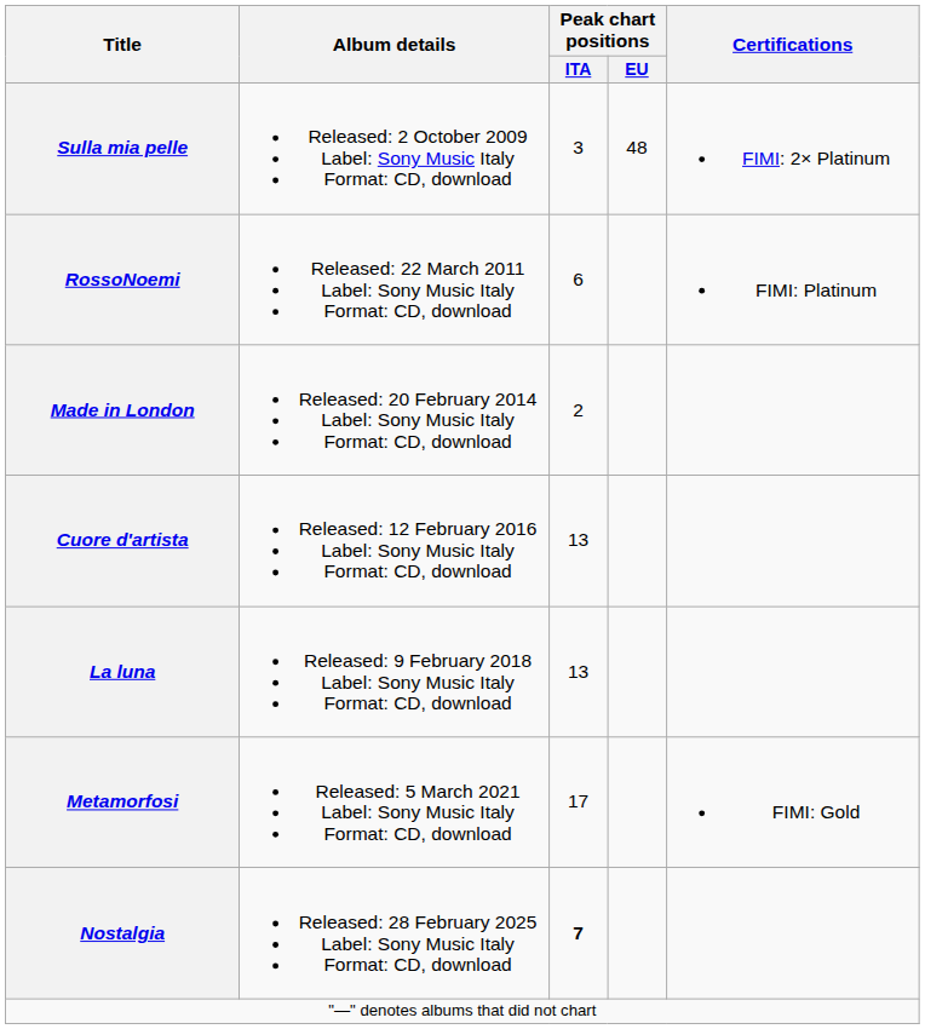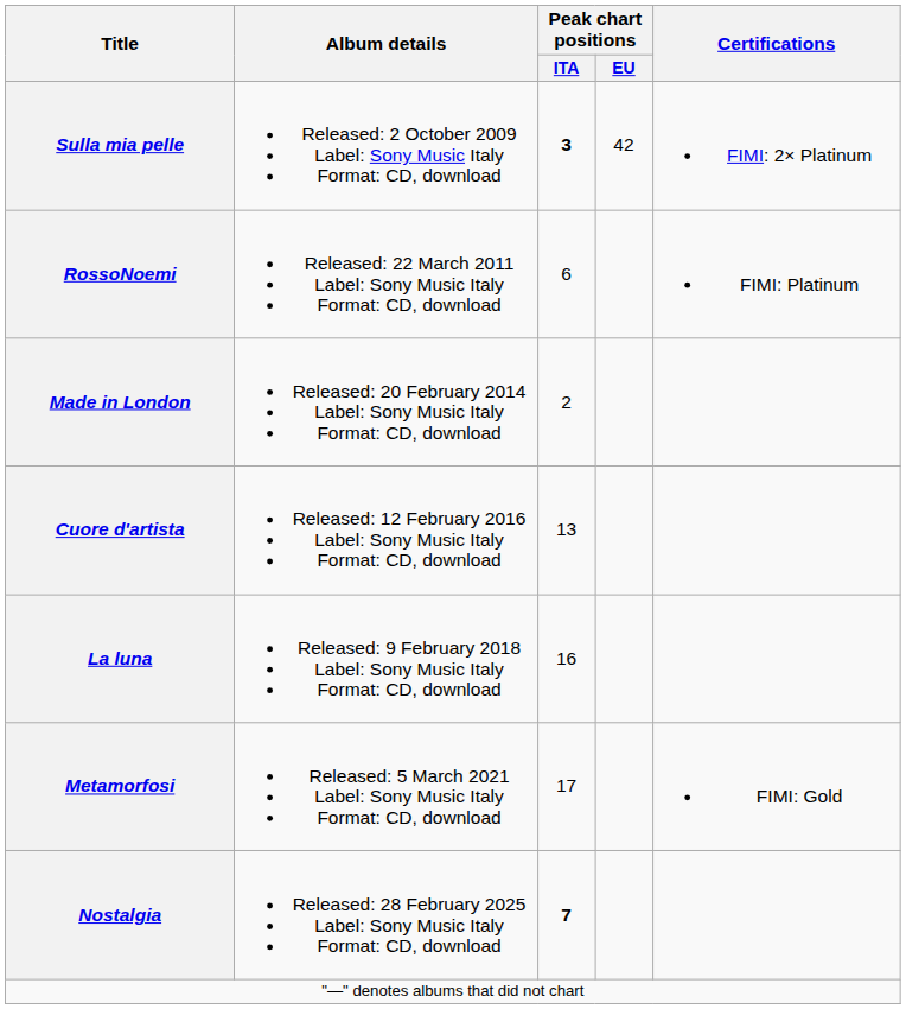 <table class="wikitable plainrowheaders" style="text-align:center;" border="1">
 <tr>
 <th scope="col" rowspan="2" style="width:12em;">Title</th>
 <th scope="col" rowspan="2" style="width:16em;">Album details</th>
 <th scope="col" colspan="2">Peak chart positions</th>
 <th scope="col" rowspan="2" style="width:13em;"><a href='#'>Certifications</a></th>
 </tr>
 <tr>
 <th scope="col" style="width:3em;font-size:90%;"><a href='#'>ITA</a><br></th>
 <th scope="col" style="width:3em;font-size:90%;"><a href='#'>EU</a><br></th>
 </tr>
 <tr>
 <th scope="row"><em><a href='#'>Sulla mia pelle</a></em></th>
 <td><br><ul><li>Released: 2 October 2009</li><li>Label: <a href='#'>Sony Music</a> Italy</li><li>Format: CD, download</li></ul></td>
-<td>3</td>
-<td>48</td>
+<td><strong>3</strong></td>
+<td>42</td>
 <td><br><ul><li><a href='#'>FIMI</a>: 2× Platinum</li></ul></td>
 </tr>
 <tr>
 <th scope="row"><em><a href='#'>RossoNoemi</a></em></th>
 <td><br><ul><li>Released: 22 March 2011</li><li>Label: Sony Music Italy</li><li>Format: CD, download</li></ul></td>
 <td>6</td>
 <td></td>
 <td><br><ul><li>FIMI: Platinum</li></ul></td>
 </tr>
 <tr>
 <th scope="row"><em><a href='#'>Made in London</a></em></th>
 <td><br><ul><li>Released: 20 February 2014</li><li>Label: Sony Music Italy</li><li>Format: CD, download</li></ul></td>
 <td>2</td>
 <td></td>
 <td></td>
 </tr>
 <tr>
 <th scope="row"><em><a href='#'>Cuore d'artista</a></em></th>
 <td><br><ul><li>Released: 12 February 2016</li><li>Label: Sony Music Italy</li><li>Format: CD, download</li></ul></td>
 <td>13</td>
 <td></td>
 <td></td>
 </tr>
 <tr>
 <th scope="row"><em><a href='#'>La luna</a></em></th>
 <td><br><ul><li>Released: 9 February 2018</li><li>Label: Sony Music Italy</li><li>Format: CD, download</li></ul></td>
-<td>13</td>
+<td>16</td>
 <td></td>
 <td></td>
 </tr>
 <tr>
 <th scope="row"><em><a href='#'>Metamorfosi</a></em></th>
 <td><br><ul><li>Released: 5 March 2021</li><li>Label: Sony Music Italy</li><li>Format: CD, download</li></ul></td>
 <td>17</td>
 <td></td>
 <td><br><ul><li>FIMI: Gold</li></ul></td>
 </tr>
 <tr>
 <th scope="row"><em><a href='#'>Nostalgia</a></em></th>
 <td><br><ul><li>Released: 28 February 2025</li><li>Label: Sony Music Italy</li><li>Format: CD, download</li></ul></td>
 <td><strong>7<br></strong></td>
 <td></td>
 </tr>
 <tr>
 <td align="center" colspan="30" style="font-size:85%">"—" denotes albums that did not chart</td>
 </tr>
 </table>
